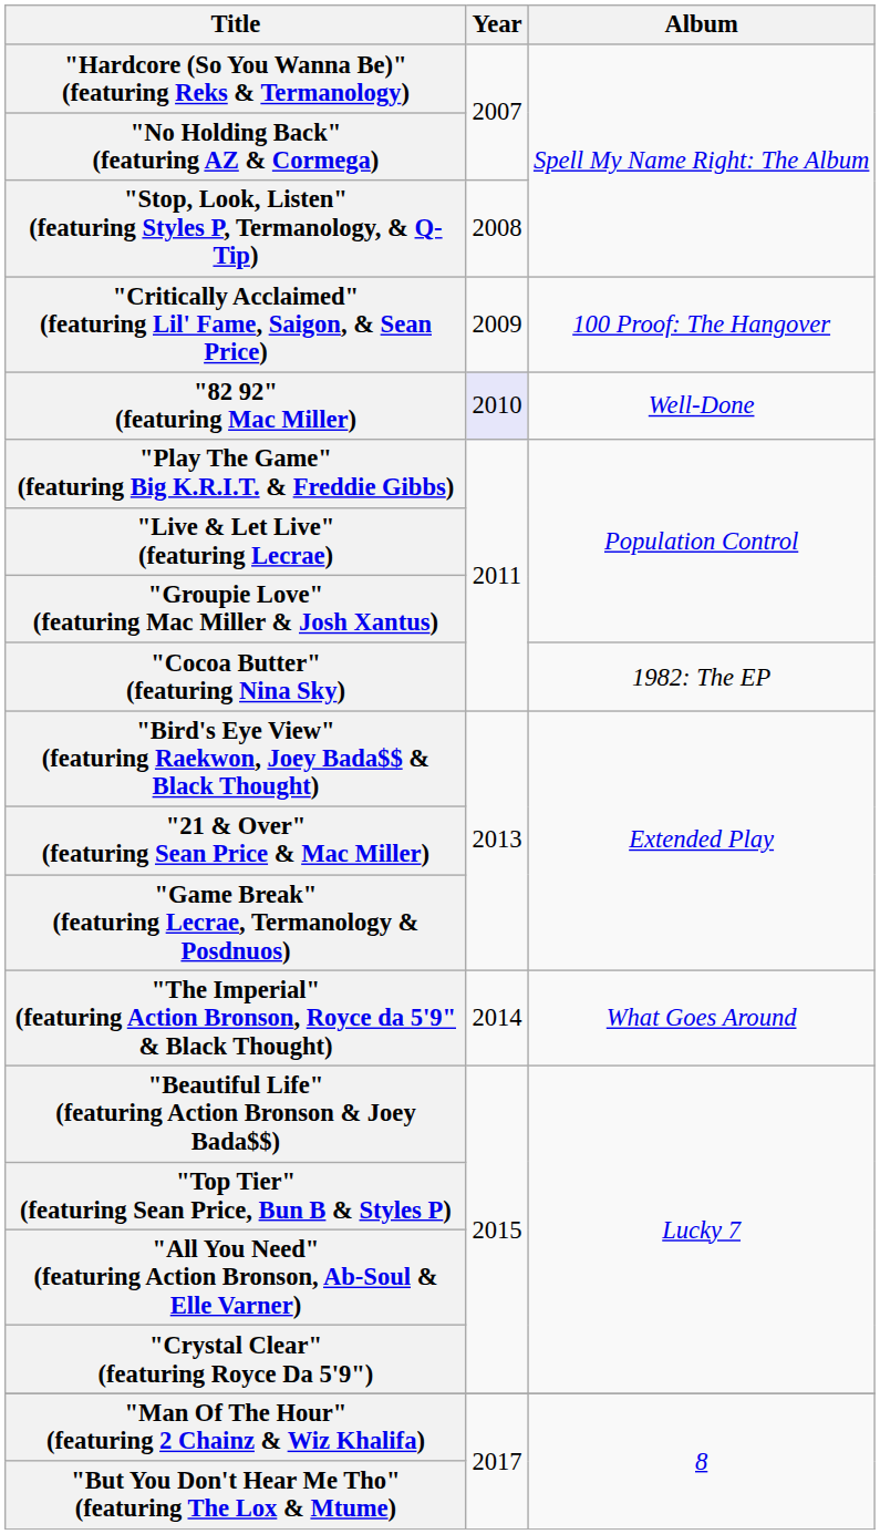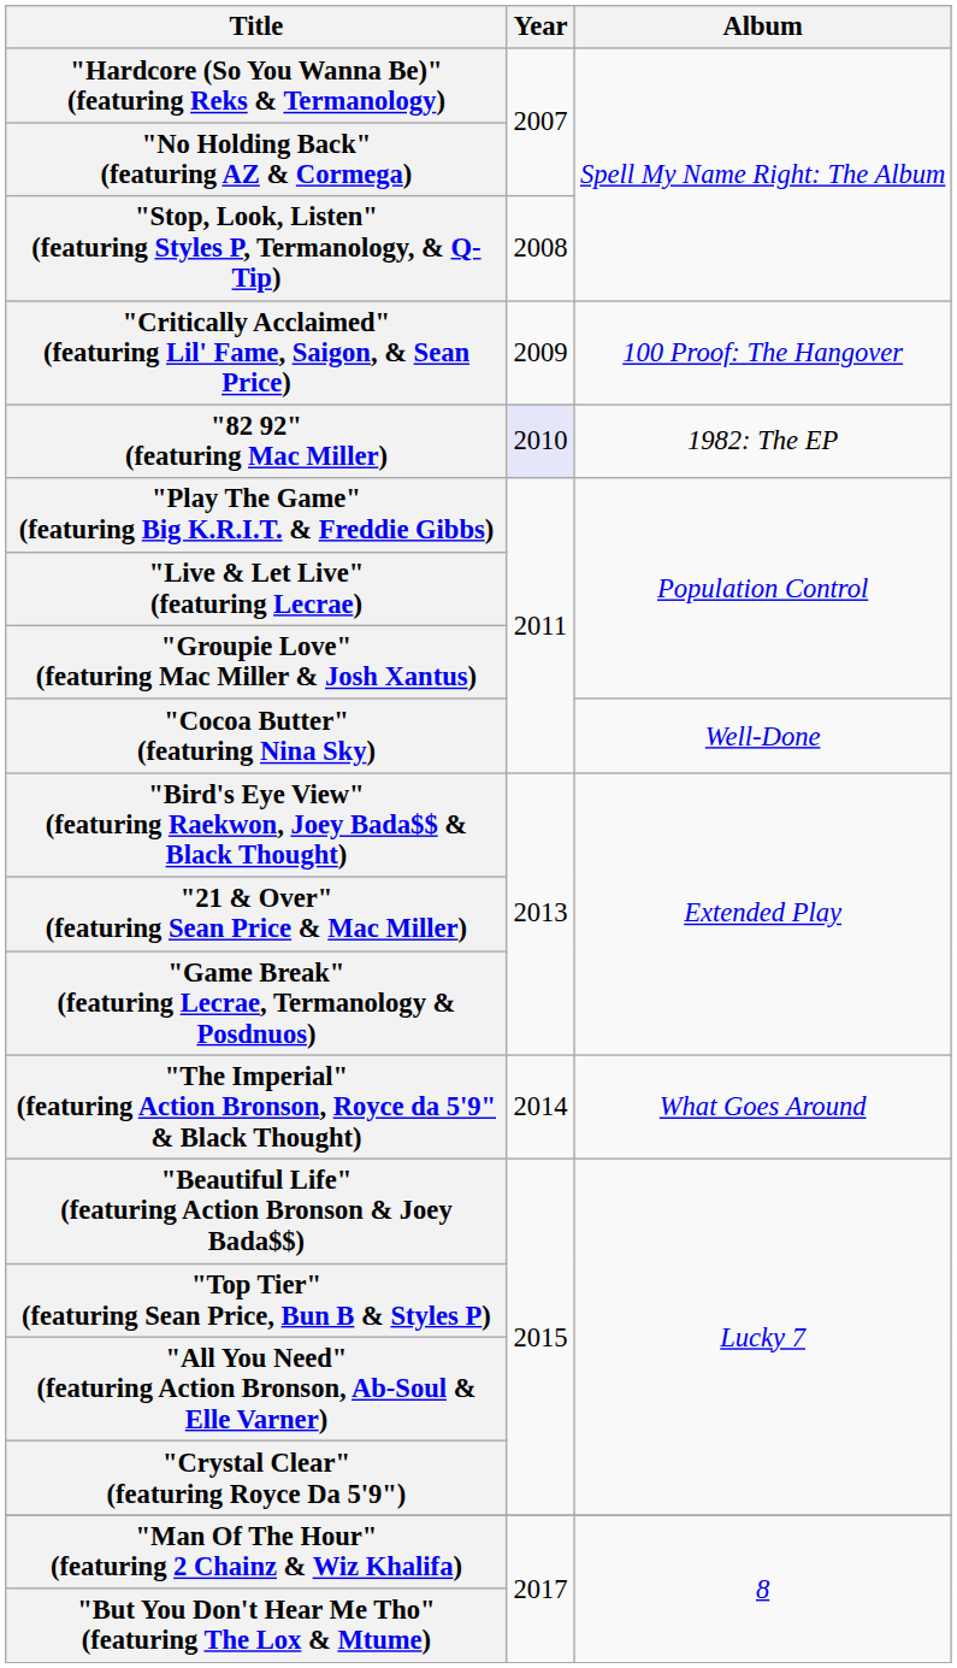 <table class="wikitable plainrowheaders" style="text-align:center;">
 <tr>
 <th scope="col" rowspan="1" style="width:18em;">Title</th>
 <th scope="col" rowspan="1">Year</th>
 <th scope="col" rowspan="1">Album</th>
 </tr>
 <tr>
 <th scope="row">"Hardcore (So You Wanna Be)" <br><span>(featuring <a href='#'>Reks</a> & <a href='#'>Termanology</a>)</span></th>
 <td rowspan="2">2007</td>
 <td rowspan="3"><em><a href='#'>Spell My Name Right: The Album</a></em></td>
 </tr>
 <tr>
 <th scope="row">"No Holding Back"<br><span>(featuring <a href='#'>AZ</a> & <a href='#'>Cormega</a>)</span></th>
 </tr>
 <tr>
 <th scope="row">"Stop, Look, Listen" <br><span>(featuring <a href='#'>Styles P</a>, Termanology, & <a href='#'>Q-Tip</a>)</span></th>
 <td rowspan="1">2008</td>
 </tr>
 <tr>
 <th scope="row">"Critically Acclaimed"<br><span>(featuring <a href='#'>Lil' Fame</a>, <a href='#'>Saigon</a>, & <a href='#'>Sean Price</a>)</span></th>
 <td rowspan="1">2009</td>
 <td rowspan="1"><em><a href='#'>100 Proof: The Hangover</a></em></td>
 </tr>
 <tr>
 <th scope="row">"82 92" <br><span>(featuring <a href='#'>Mac Miller</a>)</span></th>
 <td rowspan="1" style="background: lavender;">2010</td>
-<td rowspan="1"><em><a href='#'>Well-Done</a></em></td>
+<td rowspan="1"><em>1982: The EP</em></td>
 </tr>
 <tr>
 <th scope="row">"Play The Game" <br><span>(featuring <a href='#'>Big K.R.I.T.</a> & <a href='#'>Freddie Gibbs</a>)</span></th>
 <td rowspan="4">2011</td>
 <td rowspan="3"><em><a href='#'>Population Control</a></em></td>
 </tr>
 <tr>
 <th scope="row">"Live & Let Live" <br><span>(featuring <a href='#'>Lecrae</a>)</span></th>
 </tr>
 <tr>
 <th scope="row">"Groupie Love" <br><span>(featuring Mac Miller & <a href='#'>Josh Xantus</a>)</span></th>
 </tr>
 <tr>
 <th scope="row">"Cocoa Butter" <br><span>(featuring <a href='#'>Nina Sky</a>)</span></th>
-<td rowspan="1"><em>1982: The EP</em></td>
+<td rowspan="1"><em><a href='#'>Well-Done</a></em></td>
 </tr>
 <tr>
 <th scope="row">"Bird's Eye View" <br><span>(featuring <a href='#'>Raekwon</a>, <a href='#'>Joey Bada$$</a> & <a href='#'>Black Thought</a>)</span></th>
 <td rowspan="3">2013</td>
 <td rowspan="3"><em><a href='#'>Extended Play</a></em></td>
 </tr>
 <tr>
 <th scope="row">"21 & Over" <br><span>(featuring <a href='#'>Sean Price</a> & <a href='#'>Mac Miller</a>)</span></th>
 </tr>
 <tr>
 <th scope="row">"Game Break" <br><span>(featuring <a href='#'>Lecrae</a>, Termanology & <a href='#'>Posdnuos</a>)</span></th>
 </tr>
 <tr>
 <th scope="row">"The Imperial" <br><span>(featuring <a href='#'>Action Bronson</a>, <a href='#'>Royce da 5'9"</a> & Black Thought)</span></th>
 <td rowspan="1">2014</td>
 <td rowspan="1"><em><a href='#'>What Goes Around</a></em></td>
 </tr>
 <tr>
 <th scope="row">"Beautiful Life" <br><span>(featuring Action Bronson & Joey Bada$$)</span></th>
 <td rowspan="4">2015</td>
 <td rowspan="4"><em><a href='#'>Lucky 7</a></em></td>
 </tr>
 <tr>
 <th scope="row">"Top Tier" <br><span>(featuring Sean Price, <a href='#'>Bun B</a> & <a href='#'>Styles P</a>)</span></th>
 </tr>
 <tr>
 <th scope="row">"All You Need" <br><span>(featuring Action Bronson, <a href='#'>Ab-Soul</a> & <a href='#'>Elle Varner</a>)</span></th>
 </tr>
 <tr>
 <th scope="row">"Crystal Clear" <br><span>(featuring Royce Da 5'9")</span></th>
 </tr>
 <tr>
 </tr>
 <tr>
 <th scope="row">"Man Of The Hour" <br><span>(featuring <a href='#'>2 Chainz</a> & <a href='#'>Wiz Khalifa</a>)</span></th>
 <td rowspan="2">2017</td>
 <td rowspan="2"><em><a href='#'>8</a></em></td>
 </tr>
 <tr>
 <th scope="row">"But You Don't Hear Me Tho" <br><span>(featuring <a href='#'>The Lox</a> & <a href='#'>Mtume</a>)</span></th>
 </tr>
 <tr>
 </tr>
 </table>
